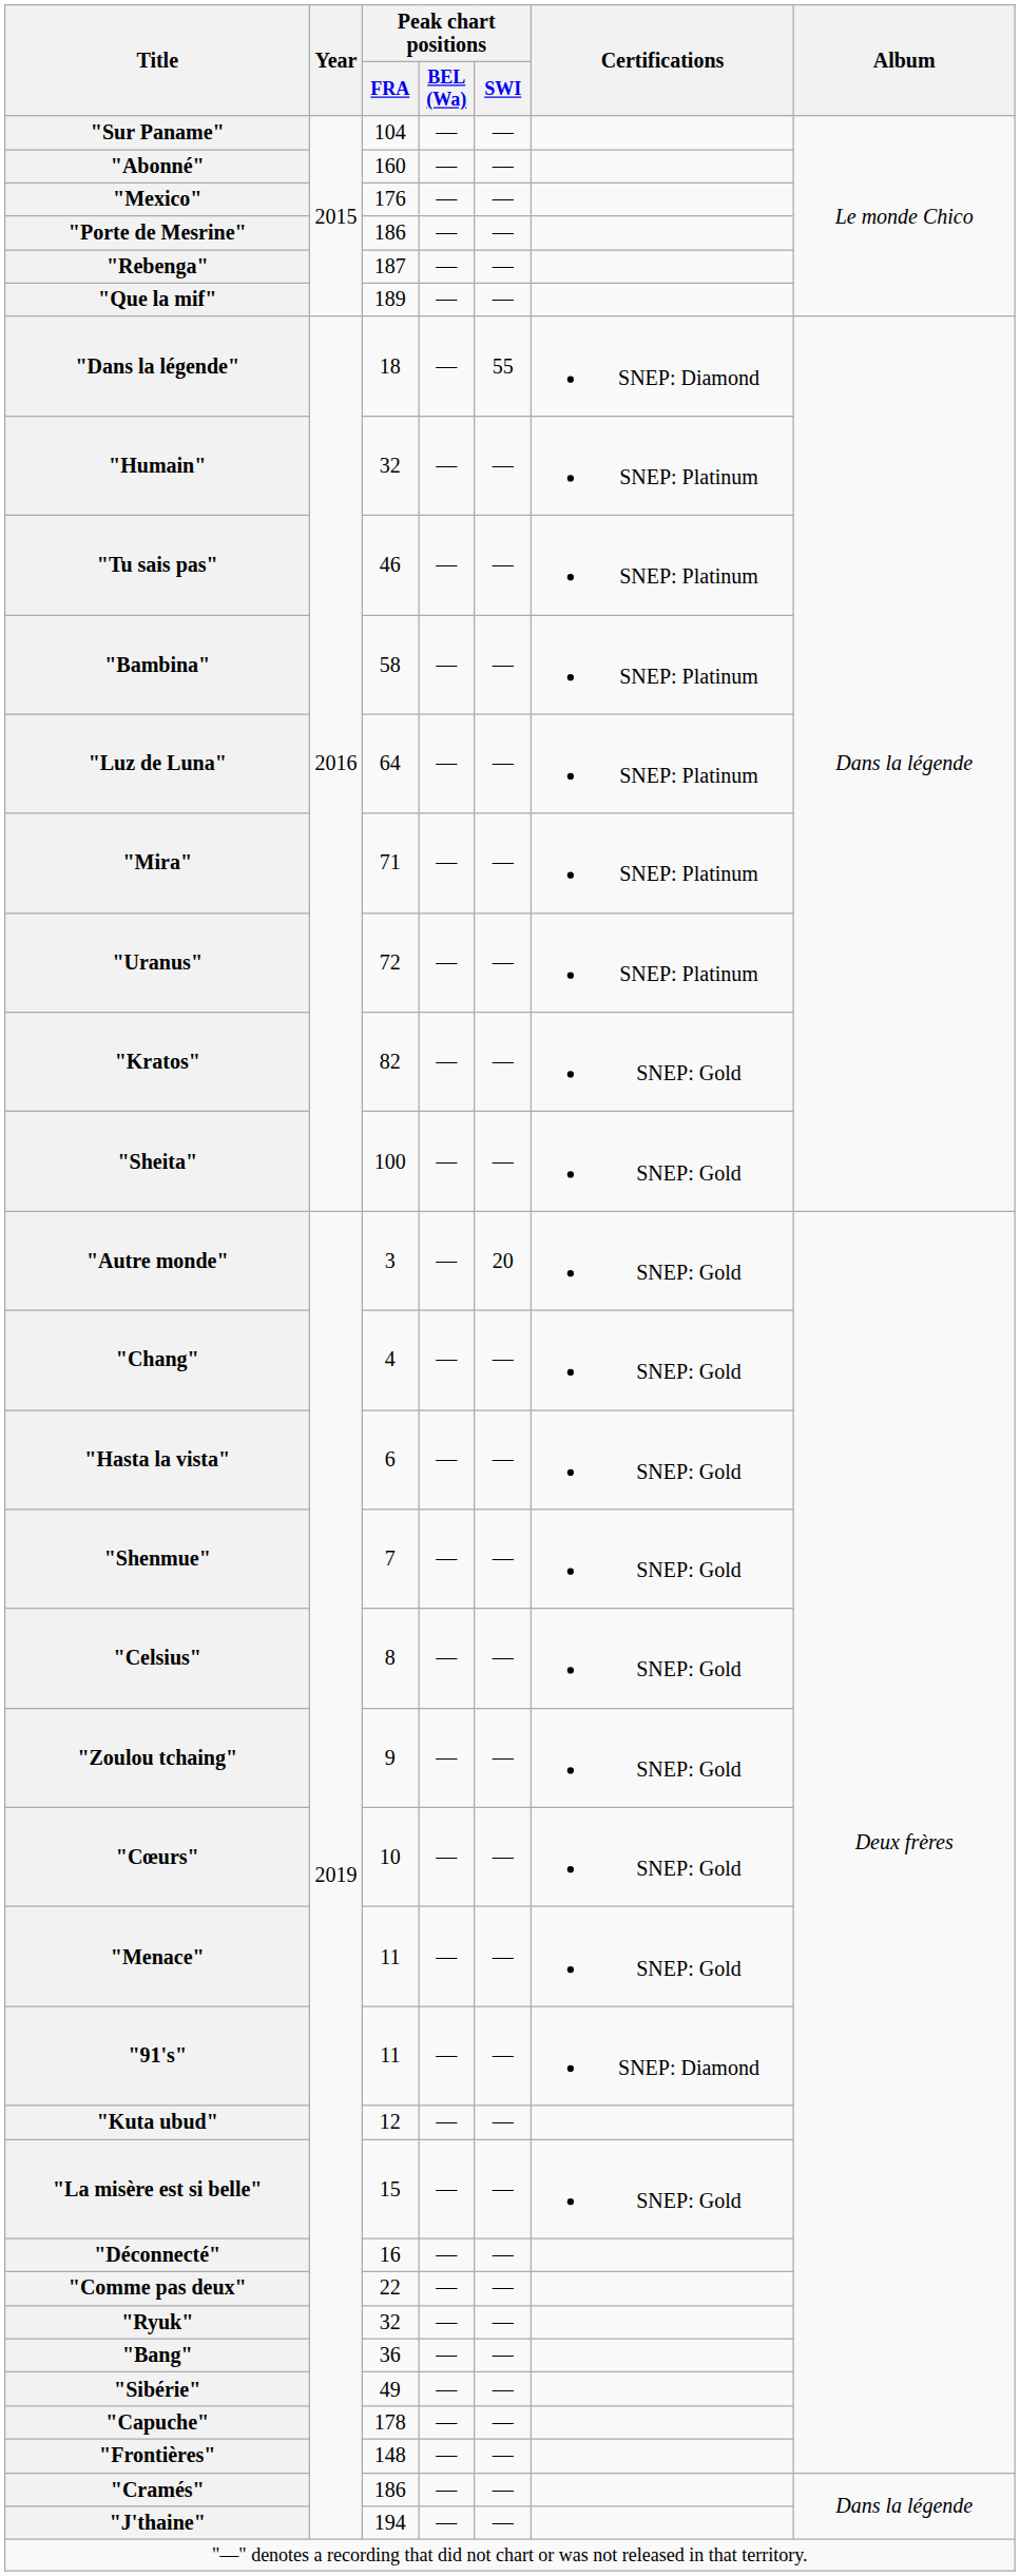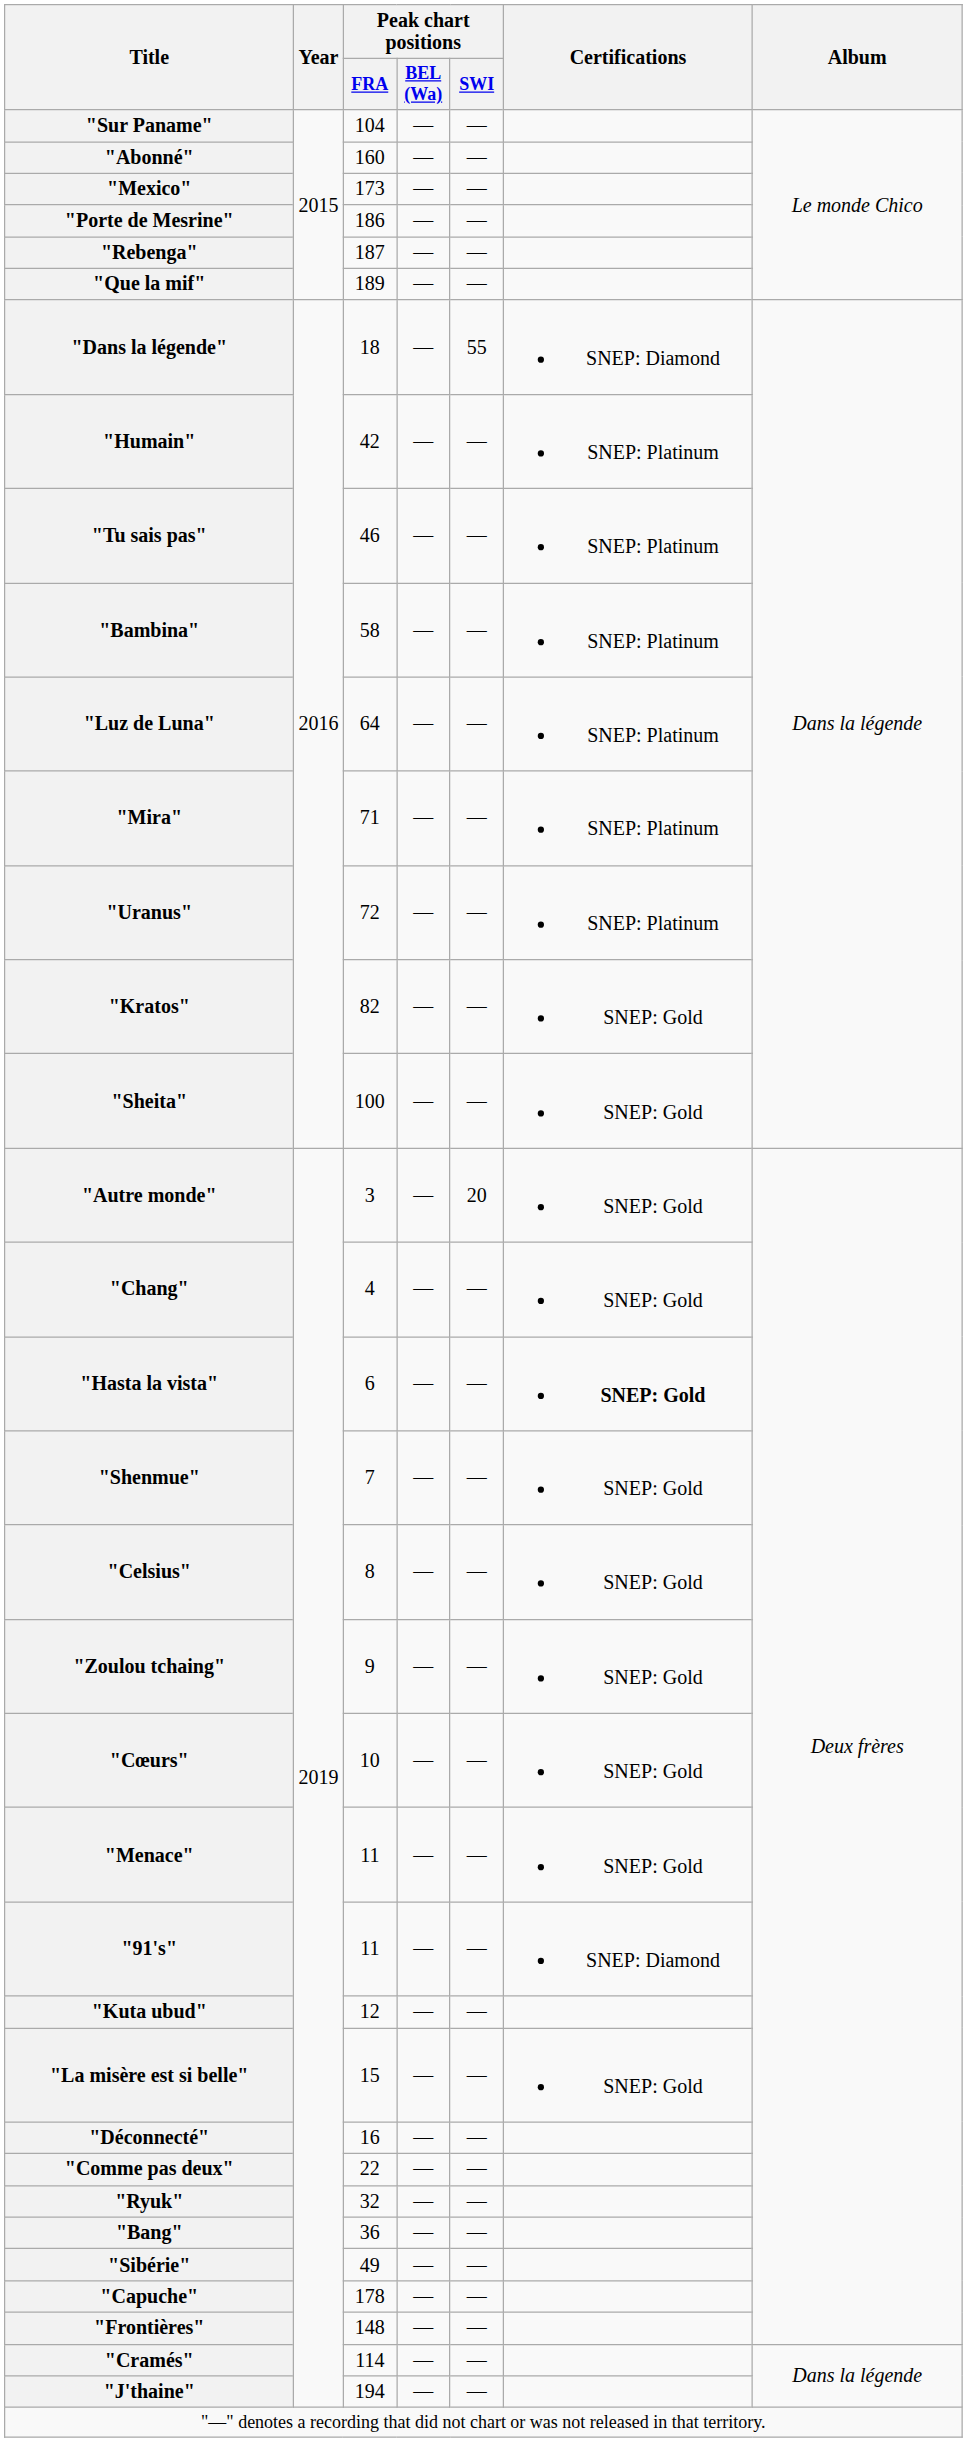 <table class="wikitable plainrowheaders" style="text-align:center;">
 <tr>
 <th scope="col" rowspan="2" style="width:14em;">Title</th>
 <th scope="col" rowspan="2" style="width:1em;">Year</th>
 <th scope="col" colspan="3">Peak chart positions</th>
 <th scope="col" rowspan="2" style="width:12em;">Certifications</th>
 <th scope="col" rowspan="2" style="width:10em;">Album</th>
 </tr>
 <tr>
 <th style="width:2.5em; font-size:90%"><a href='#'>FRA</a><br></th>
 <th style="width:2.5em; font-size:90%"><a href='#'>BEL<br>(Wa)</a><br></th>
 <th style="width:2.5em; font-size:90%"><a href='#'>SWI</a><br></th>
 </tr>
 <tr>
 <th scope="row">"Sur Paname"</th>
 <td rowspan="6">2015</td>
 <td>104</td>
 <td>—</td>
 <td>—</td>
 <td></td>
 <td style="text-align:center;" rowspan="6"><em>Le monde Chico</em></td>
 </tr>
 <tr>
 <th scope="row">"Abonné"</th>
 <td>160</td>
 <td>—</td>
 <td>—</td>
 <td></td>
 </tr>
 <tr>
 <th scope="row">"Mexico"</th>
-<td>176</td>
+<td>173</td>
 <td>—</td>
 <td>—</td>
 <td></td>
 </tr>
 <tr>
 <th scope="row">"Porte de Mesrine"</th>
 <td>186</td>
 <td>—</td>
 <td>—</td>
 <td></td>
 </tr>
 <tr>
 <th scope="row">"Rebenga"<br></th>
 <td>187</td>
 <td>—</td>
 <td>—</td>
 <td></td>
 </tr>
 <tr>
 <th scope="row">"Que la mif"<br></th>
 <td>189</td>
 <td>—</td>
 <td>—</td>
 <td></td>
 </tr>
 <tr>
 <th scope="row">"Dans la légende"</th>
 <td rowspan="9">2016</td>
 <td>18</td>
 <td>—</td>
 <td>55</td>
 <td><br><ul><li>SNEP: Diamond</li></ul></td>
 <td rowspan="9"><em>Dans la légende</em></td>
 </tr>
 <tr>
 <th scope="row">"Humain"</th>
-<td>32</td>
+<td>42</td>
 <td>—</td>
 <td>—</td>
 <td><br><ul><li>SNEP: Platinum</li></ul></td>
 </tr>
 <tr>
 <th scope="row">"Tu sais pas"</th>
 <td>46</td>
 <td>—</td>
 <td>—</td>
 <td><br><ul><li>SNEP: Platinum</li></ul></td>
 </tr>
 <tr>
 <th scope="row">"Bambina"</th>
 <td>58</td>
 <td>—</td>
 <td>—</td>
 <td><br><ul><li>SNEP: Platinum</li></ul></td>
 </tr>
 <tr>
 <th scope="row">"Luz de Luna"</th>
 <td>64</td>
 <td>—</td>
 <td>—</td>
 <td><br><ul><li>SNEP: Platinum</li></ul></td>
 </tr>
 <tr>
 <th scope="row">"Mira"</th>
 <td>71</td>
 <td>—</td>
 <td>—</td>
 <td><br><ul><li>SNEP: Platinum</li></ul></td>
 </tr>
 <tr>
 <th scope="row">"Uranus"</th>
 <td>72</td>
 <td>—</td>
 <td>—</td>
 <td><br><ul><li>SNEP: Platinum</li></ul></td>
 </tr>
 <tr>
 <th scope="row">"Kratos"</th>
 <td>82</td>
 <td>—</td>
 <td>—</td>
 <td><br><ul><li>SNEP: Gold</li></ul></td>
 </tr>
 <tr>
 <th scope="row">"Sheita"</th>
 <td>100</td>
 <td>—</td>
 <td>—</td>
 <td><br><ul><li>SNEP: Gold</li></ul></td>
 </tr>
 <tr>
 <th scope="row">"Autre monde"</th>
 <td rowspan="20">2019</td>
 <td>3</td>
 <td>—</td>
 <td>20</td>
 <td><br><ul><li>SNEP: Gold</li></ul></td>
 <td rowspan="18"><em>Deux frères</em></td>
 </tr>
 <tr>
 <th scope="row">"Chang"</th>
 <td>4</td>
 <td>—</td>
 <td>—</td>
 <td><br><ul><li>SNEP: Gold</li></ul></td>
 </tr>
 <tr>
 <th scope="row">"Hasta la vista"</th>
 <td>6</td>
 <td>—</td>
 <td>—</td>
-<td><br><ul><li>SNEP: Gold</li></ul></td>
+<td><strong><br><ul><li>SNEP: Gold</li></ul></strong></td>
 </tr>
 <tr>
 <th scope="row">"Shenmue"</th>
 <td>7</td>
 <td>—</td>
 <td>—</td>
 <td><br><ul><li>SNEP: Gold</li></ul></td>
 </tr>
 <tr>
 <th scope="row">"Celsius"</th>
 <td>8</td>
 <td>—</td>
 <td>—</td>
 <td><br><ul><li>SNEP: Gold</li></ul></td>
 </tr>
 <tr>
 <th scope="row">"Zoulou tchaing"</th>
 <td>9</td>
 <td>—</td>
 <td>—</td>
 <td><br><ul><li>SNEP: Gold</li></ul></td>
 </tr>
 <tr>
 <th scope="row">"Cœurs"</th>
 <td>10</td>
 <td>—</td>
 <td>—</td>
 <td><br><ul><li>SNEP: Gold</li></ul></td>
 </tr>
 <tr>
 <th scope="row">"Menace"</th>
 <td>11</td>
 <td>—</td>
 <td>—</td>
 <td><br><ul><li>SNEP: Gold</li></ul></td>
 </tr>
 <tr>
 <th scope="row">"91's"</th>
 <td>11</td>
 <td>—</td>
 <td>—</td>
 <td><br><ul><li>SNEP: Diamond</li></ul></td>
 </tr>
 <tr>
 <th scope="row">"Kuta ubud"</th>
 <td>12</td>
 <td>—</td>
 <td>—</td>
 <td></td>
 </tr>
 <tr>
 <th scope="row">"La misère est si belle"</th>
 <td>15</td>
 <td>—</td>
 <td>—</td>
 <td><br><ul><li>SNEP: Gold</li></ul></td>
 </tr>
 <tr>
 <th scope="row">"Déconnecté"</th>
 <td>16</td>
 <td>—</td>
 <td>—</td>
 <td></td>
 </tr>
 <tr>
 <th scope="row">"Comme pas deux"</th>
 <td>22</td>
 <td>—</td>
 <td>—</td>
 <td></td>
 </tr>
 <tr>
 <th scope="row">"Ryuk"</th>
 <td>32</td>
 <td>—</td>
 <td>—</td>
 <td></td>
 </tr>
 <tr>
 <th scope="row">"Bang"</th>
 <td>36</td>
 <td>—</td>
 <td>—</td>
 <td></td>
 </tr>
 <tr>
 <th scope="row">"Sibérie"</th>
 <td>49</td>
 <td>—</td>
 <td>—</td>
 <td></td>
 </tr>
 <tr>
 <th scope="row">"Capuche"</th>
 <td>178</td>
 <td>—</td>
 <td>—</td>
 <td></td>
 </tr>
 <tr>
 <th scope="row">"Frontières"</th>
 <td>148</td>
 <td>—</td>
 <td>—</td>
 <td></td>
 </tr>
 <tr>
 <th scope="row">"Cramés"</th>
-<td>186</td>
+<td>114</td>
 <td>—</td>
 <td>—</td>
 <td></td>
 <td rowspan="2"><em>Dans la légende</em></td>
 </tr>
 <tr>
 <th scope="row">"J'thaine"</th>
 <td>194</td>
 <td>—</td>
 <td>—</td>
 <td></td>
 </tr>
 <tr>
 <td colspan="14" style="font-size:90%">"—" denotes a recording that did not chart or was not released in that territory.</td>
 </tr>
 </table>
